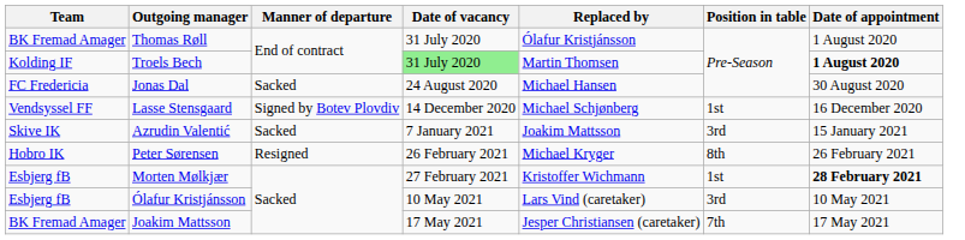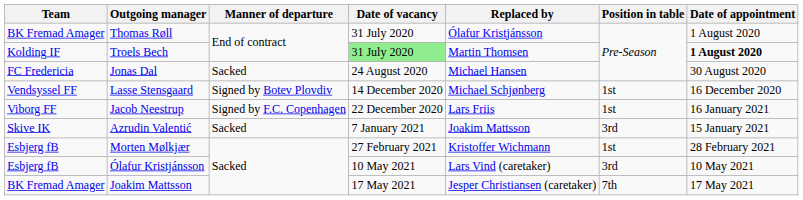 <table class="wikitable">
 <tr>
 <th>Team</th>
 <th>Outgoing manager</th>
 <th>Manner of departure</th>
 <th>Date of vacancy</th>
 <th>Replaced by</th>
 <th>Position in table</th>
 <th>Date of appointment</th>
 </tr>
 <tr>
 <td><a href='#'>BK Fremad Amager</a></td>
 <td> <a href='#'>Thomas Røll</a></td>
 <td rowspan="2">End of contract</td>
 <td>31 July 2020</td>
 <td> <a href='#'>Ólafur Kristjánsson</a></td>
 <td rowspan="3"><em>Pre-Season</em></td>
 <td>1 August 2020</td>
 </tr>
 <tr>
 <td><a href='#'>Kolding IF</a></td>
 <td> <a href='#'>Troels Bech</a></td>
 <td style="background: lightgreen;">31 July 2020</td>
 <td> <a href='#'>Martin Thomsen</a></td>
 <td><strong>1 August 2020</strong></td>
 </tr>
 <tr>
 <td><a href='#'>FC Fredericia</a></td>
 <td> <a href='#'>Jonas Dal</a></td>
 <td>Sacked</td>
 <td>24 August 2020</td>
 <td> <a href='#'>Michael Hansen</a></td>
 <td>30 August 2020</td>
 </tr>
 <tr>
 <td><a href='#'>Vendsyssel FF</a></td>
 <td> <a href='#'>Lasse Stensgaard</a></td>
 <td>Signed by <a href='#'>Botev Plovdiv</a></td>
 <td>14 December 2020</td>
 <td> <a href='#'>Michael Schjønberg</a></td>
 <td>1st</td>
 <td>16 December 2020</td>
 </tr>
 <tr>
+<td><a href='#'>Viborg FF</a></td>
+<td> <a href='#'>Jacob Neestrup</a></td>
+<td>Signed by <a href='#'>F.C. Copenhagen</a></td>
+<td>22 December 2020</td>
+<td> <a href='#'>Lars Friis</a></td>
+<td>1st</td>
+<td>16 January 2021</td>
+</tr>
+<tr>
 <td><a href='#'>Skive IK</a></td>
 <td> <a href='#'>Azrudin Valentić</a></td>
 <td>Sacked</td>
 <td>7 January 2021</td>
 <td> <a href='#'>Joakim Mattsson</a></td>
 <td>3rd</td>
 <td>15 January 2021</td>
 </tr>
 <tr>
-<td><a href='#'>Hobro IK</a></td>
-<td> <a href='#'>Peter Sørensen</a></td>
-<td>Resigned</td>
-<td>26 February 2021</td>
-<td> <a href='#'>Michael Kryger</a></td>
-<td>8th</td>
-<td>26 February 2021</td>
-</tr>
-<tr>
 <td><a href='#'>Esbjerg fB</a></td>
 <td> <a href='#'>Morten Mølkjær</a></td>
 <td rowspan="3">Sacked</td>
 <td>27 February 2021</td>
 <td> <a href='#'>Kristoffer Wichmann</a></td>
 <td>1st</td>
-<td><strong>28 February 2021</strong></td>
+<td>28 February 2021</td>
 </tr>
 <tr>
 <td><a href='#'>Esbjerg fB</a></td>
 <td> <a href='#'>Ólafur Kristjánsson</a></td>
 <td>10 May 2021</td>
 <td> <a href='#'>Lars Vind</a> (caretaker)</td>
 <td>3rd</td>
 <td>10 May 2021</td>
 </tr>
 <tr>
 <td><a href='#'>BK Fremad Amager</a></td>
 <td> <a href='#'>Joakim Mattsson</a></td>
 <td>17 May 2021</td>
 <td> <a href='#'>Jesper Christiansen</a> (caretaker)</td>
 <td>7th</td>
 <td>17 May 2021</td>
 </tr>
 </table>
